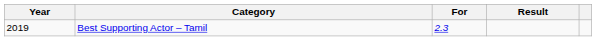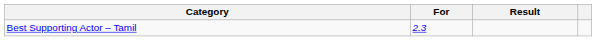 <table class="wikitable sortableplainrowheaders" style="width:75%;">
 <tr>
-<th scope="col">Year</th>
 <th scope="col">Category</th>
 <th scope="col">For</th>
 <th scope="col">Result</th>
 <th scope="col"></th>
 </tr>
 <tr>
-<td>2019</td>
 <td><a href='#'>Best Supporting Actor – Tamil</a></td>
 <td><a href='#'><em>2.3</em></a></td>
 <td></td>
 <td style="text-align:center;"></td>
 </tr>
 </table>
